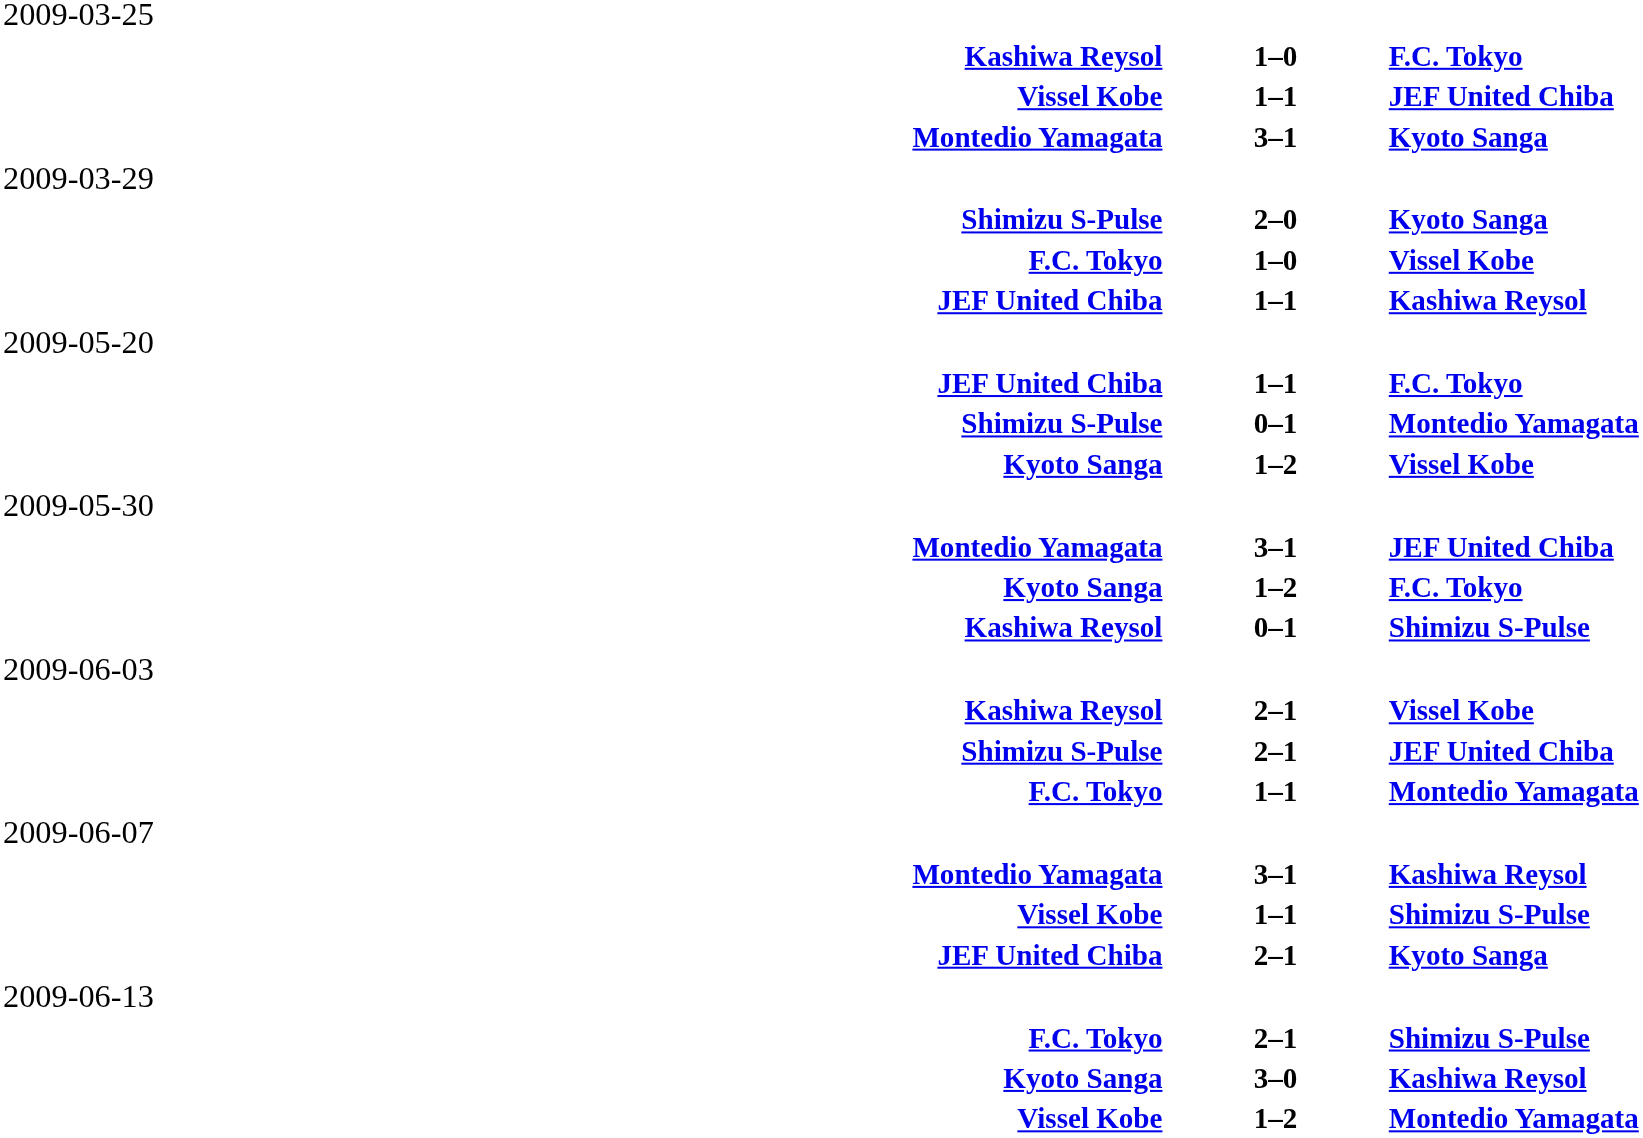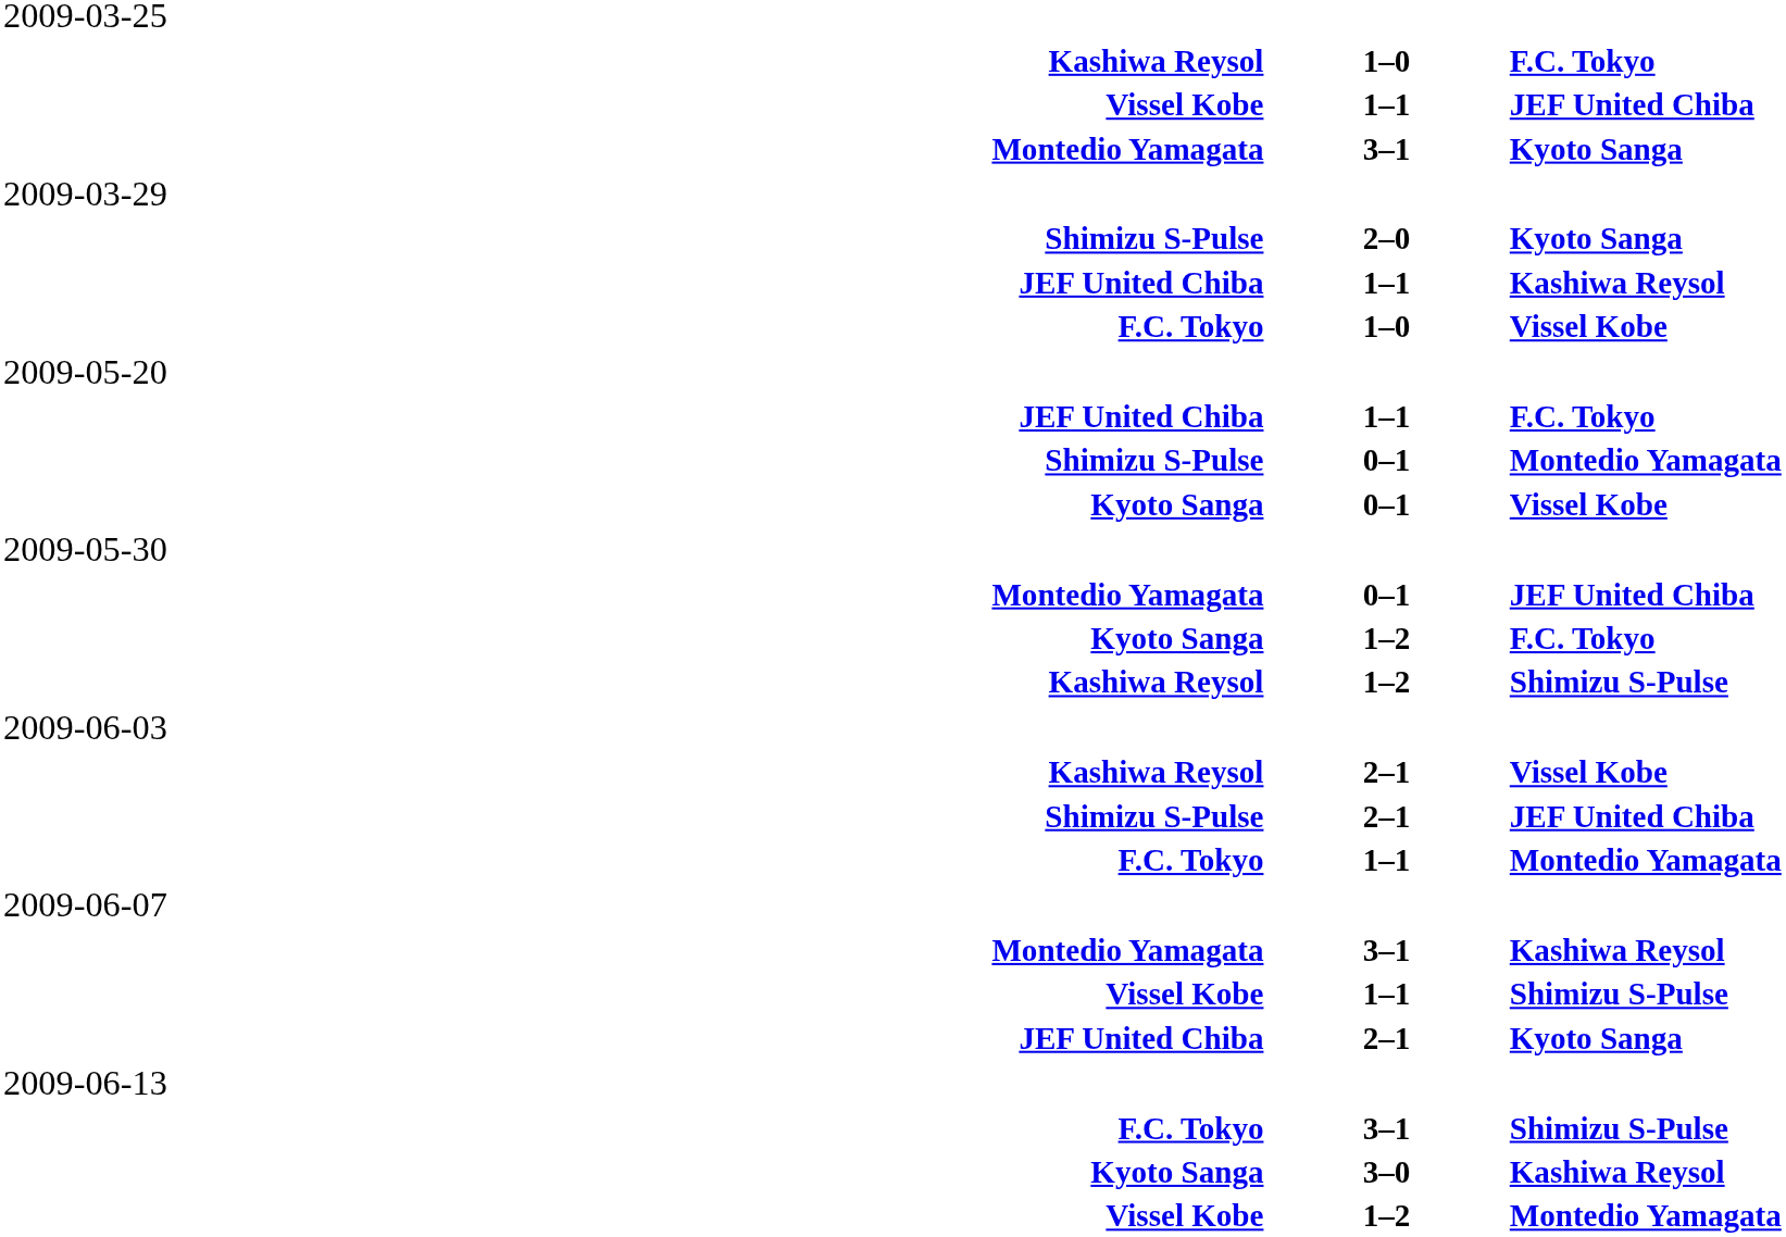 <table width=100% cellspacing=1>
 <tr>
 <th></th>
 <th></th>
 <th></th>
 </tr>
 <tr>
 <td>2009-03-25</td>
 </tr>
 <tr style=font-size:90%>
 <td align=right><strong><a href='#'>Kashiwa Reysol</a></strong></td>
 <td align=center><strong>1–0</strong></td>
 <td><strong><a href='#'>F.C. Tokyo</a></strong></td>
 </tr>
 <tr style=font-size:90%>
 <td align=right><strong><a href='#'>Vissel Kobe</a></strong></td>
 <td align=center><strong>1–1</strong></td>
 <td><strong><a href='#'>JEF United Chiba</a></strong></td>
 </tr>
 <tr style=font-size:90%>
 <td align=right><strong><a href='#'>Montedio Yamagata</a></strong></td>
 <td align=center><strong>3–1</strong></td>
 <td><strong><a href='#'>Kyoto Sanga</a></strong></td>
 </tr>
 <tr>
 <td>2009-03-29</td>
 </tr>
 <tr style=font-size:90%>
 <td align=right><strong><a href='#'>Shimizu S-Pulse</a></strong></td>
 <td align=center><strong>2–0</strong></td>
 <td><strong><a href='#'>Kyoto Sanga</a></strong></td>
 </tr>
 <tr style=font-size:90%>
+<td align=right><strong><a href='#'>JEF United Chiba</a></strong></td>
+<td align=center><strong>1–1</strong></td>
+<td><strong><a href='#'>Kashiwa Reysol</a></strong></td>
+</tr>
+<tr style=font-size:90%>
 <td align=right><strong><a href='#'>F.C. Tokyo</a></strong></td>
 <td align=center><strong>1–0</strong></td>
 <td><strong><a href='#'>Vissel Kobe</a></strong></td>
-</tr>
-<tr style=font-size:90%>
-<td align=right><strong><a href='#'>JEF United Chiba</a></strong></td>
-<td align=center><strong>1–1</strong></td>
-<td><strong><a href='#'>Kashiwa Reysol</a></strong></td>
 </tr>
 <tr>
 <td>2009-05-20</td>
 </tr>
 <tr style=font-size:90%>
 <td align=right><strong><a href='#'>JEF United Chiba</a></strong></td>
 <td align=center><strong>1–1</strong></td>
 <td><strong><a href='#'>F.C. Tokyo</a></strong></td>
 </tr>
 <tr style=font-size:90%>
 <td align=right><strong><a href='#'>Shimizu S-Pulse</a></strong></td>
 <td align=center><strong>0–1</strong></td>
 <td><strong><a href='#'>Montedio Yamagata</a></strong></td>
 </tr>
 <tr style=font-size:90%>
 <td align=right><strong><a href='#'>Kyoto Sanga</a></strong></td>
-<td align=center><strong>1–2</strong></td>
+<td align=center><strong>0–1</strong></td>
 <td><strong><a href='#'>Vissel Kobe</a></strong></td>
 </tr>
 <tr>
 <td>2009-05-30</td>
 </tr>
 <tr style=font-size:90%>
 <td align=right><strong><a href='#'>Montedio Yamagata</a></strong></td>
-<td align=center><strong>3–1</strong></td>
+<td align=center><strong>0–1</strong></td>
 <td><strong><a href='#'>JEF United Chiba</a></strong></td>
 </tr>
 <tr style=font-size:90%>
 <td align=right><strong><a href='#'>Kyoto Sanga</a></strong></td>
 <td align=center><strong>1–2</strong></td>
 <td><strong><a href='#'>F.C. Tokyo</a></strong></td>
 </tr>
 <tr style=font-size:90%>
 <td align=right><strong><a href='#'>Kashiwa Reysol</a></strong></td>
-<td align=center><strong>0–1</strong></td>
+<td align=center><strong>1–2</strong></td>
 <td><strong><a href='#'>Shimizu S-Pulse</a></strong></td>
 </tr>
 <tr>
 <td>2009-06-03</td>
 </tr>
 <tr style=font-size:90%>
 <td align=right><strong><a href='#'>Kashiwa Reysol</a></strong></td>
 <td align=center><strong>2–1</strong></td>
 <td><strong><a href='#'>Vissel Kobe</a></strong></td>
 </tr>
 <tr style=font-size:90%>
 <td align=right><strong><a href='#'>Shimizu S-Pulse</a></strong></td>
 <td align=center><strong>2–1</strong></td>
 <td><strong><a href='#'>JEF United Chiba</a></strong></td>
 </tr>
 <tr style=font-size:90%>
 <td align=right><strong><a href='#'>F.C. Tokyo</a></strong></td>
 <td align=center><strong>1–1</strong></td>
 <td><strong><a href='#'>Montedio Yamagata</a></strong></td>
 </tr>
 <tr>
 <td>2009-06-07</td>
 </tr>
 <tr style=font-size:90%>
 <td align=right><strong><a href='#'>Montedio Yamagata</a></strong></td>
 <td align=center><strong>3–1</strong></td>
 <td><strong><a href='#'>Kashiwa Reysol</a></strong></td>
 </tr>
 <tr style=font-size:90%>
 <td align=right><strong><a href='#'>Vissel Kobe</a></strong></td>
 <td align=center><strong>1–1</strong></td>
 <td><strong><a href='#'>Shimizu S-Pulse</a></strong></td>
 </tr>
 <tr style=font-size:90%>
 <td align=right><strong><a href='#'>JEF United Chiba</a></strong></td>
 <td align=center><strong>2–1</strong></td>
 <td><strong><a href='#'>Kyoto Sanga</a></strong></td>
 </tr>
 <tr>
 <td>2009-06-13</td>
 </tr>
 <tr style=font-size:90%>
 <td align=right><strong><a href='#'>F.C. Tokyo</a></strong></td>
-<td align=center><strong>2–1</strong></td>
+<td align=center><strong>3–1</strong></td>
 <td><strong><a href='#'>Shimizu S-Pulse</a></strong></td>
 </tr>
 <tr style=font-size:90%>
 <td align=right><strong><a href='#'>Kyoto Sanga</a></strong></td>
 <td align=center><strong>3–0</strong></td>
 <td><strong><a href='#'>Kashiwa Reysol</a></strong></td>
 </tr>
 <tr style=font-size:90%>
 <td align=right><strong><a href='#'>Vissel Kobe</a></strong></td>
 <td align=center><strong>1–2</strong></td>
 <td><strong><a href='#'>Montedio Yamagata</a></strong></td>
 </tr>
 </table>
